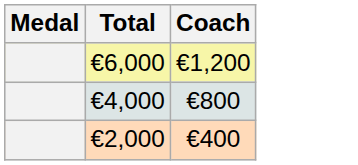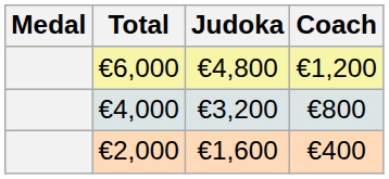 <table class=wikitable style="text-align:center;">
 <tr>
 <th>Medal</th>
 <th>Total</th>
+<th>Judoka</th>
 <th>Coach</th>
 </tr>
 <tr bgcolor=F7F6A8>
 <th></th>
 <td>€6,000</td>
+<td>€4,800</td>
 <td>€1,200</td>
 </tr>
 <tr bgcolor=DCE5E5>
 <th></th>
 <td>€4,000</td>
+<td>€3,200</td>
 <td>€800</td>
 </tr>
 <tr bgcolor=FFDAB9>
 <th></th>
 <td>€2,000</td>
+<td>€1,600</td>
 <td>€400</td>
 </tr>
 </table>
